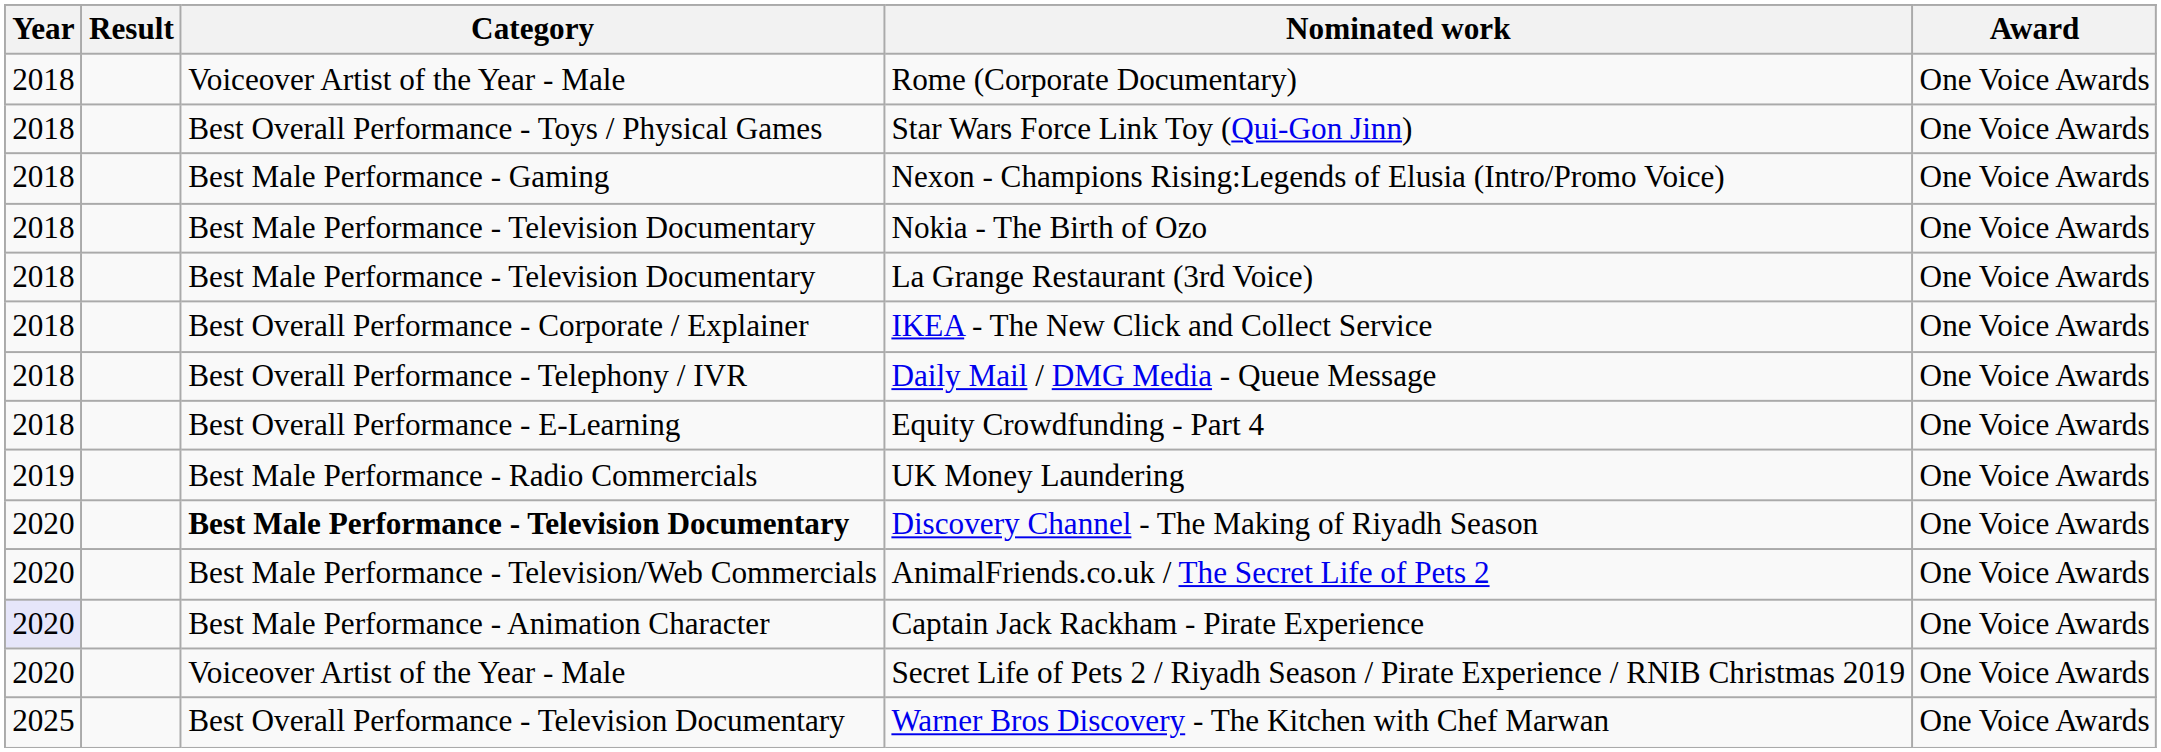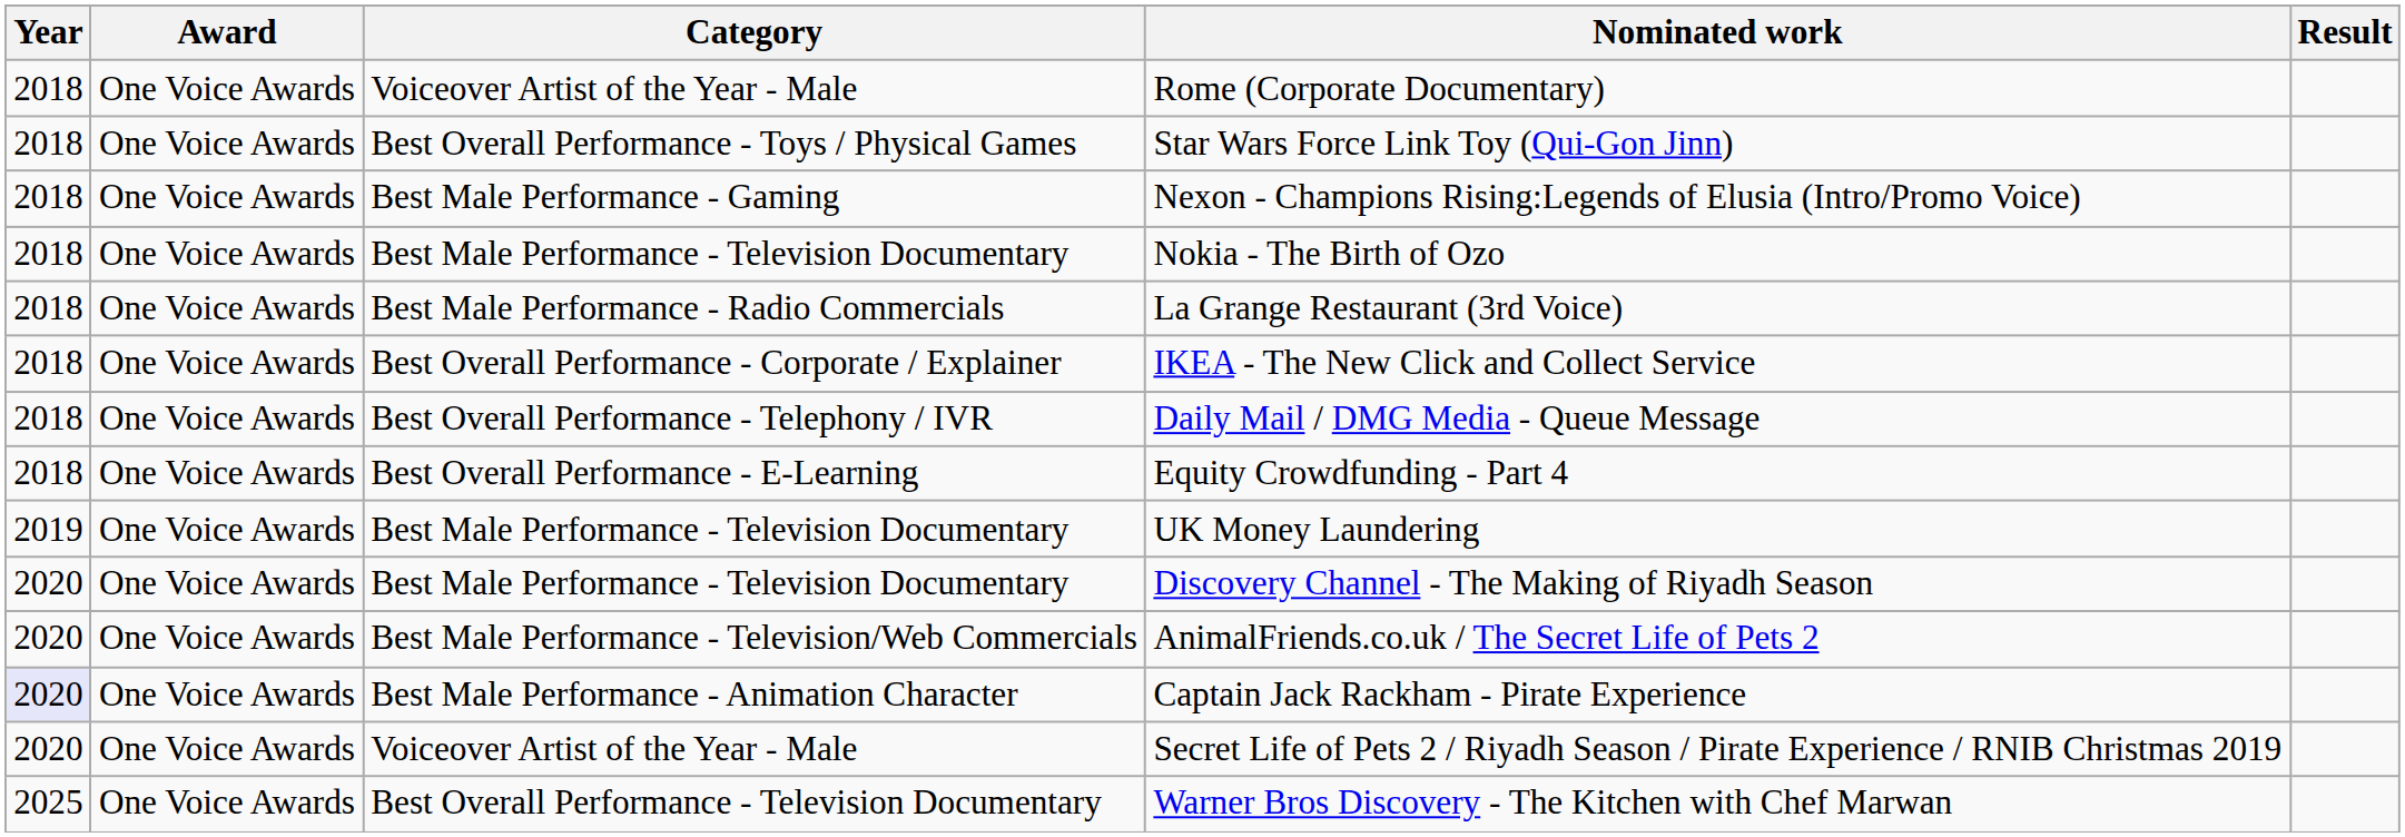 <table class="wikitable">
 <tr>
 <th>Year</th>
-<th>Result</th>
+<th>Award</th>
 <th>Category</th>
 <th>Nominated work</th>
-<th>Award</th>
+<th>Result</th>
 </tr>
 <tr>
 <td>2018</td>
-<td></td>
+<td>One Voice Awards</td>
 <td>Voiceover Artist of the Year - Male</td>
 <td>Rome (Corporate Documentary)</td>
-<td>One Voice Awards</td>
+<td></td>
 </tr>
 <tr>
 <td>2018</td>
-<td></td>
+<td>One Voice Awards</td>
 <td>Best Overall Performance - Toys / Physical Games</td>
 <td>Star Wars Force Link Toy (<a href='#'>Qui-Gon Jinn</a>)</td>
-<td>One Voice Awards</td>
+<td></td>
 </tr>
 <tr>
 <td>2018</td>
-<td></td>
+<td>One Voice Awards</td>
 <td>Best Male Performance - Gaming</td>
 <td>Nexon - Champions Rising:Legends of Elusia (Intro/Promo Voice)</td>
-<td>One Voice Awards</td>
+<td></td>
 </tr>
 <tr>
 <td>2018</td>
-<td></td>
+<td>One Voice Awards</td>
 <td>Best Male Performance - Television Documentary</td>
 <td>Nokia - The Birth of Ozo</td>
-<td>One Voice Awards</td>
+<td></td>
 </tr>
 <tr>
 <td>2018</td>
+<td>One Voice Awards</td>
+<td>Best Male Performance - Radio Commercials</td>
+<td>La Grange Restaurant (3rd Voice)</td>
 <td></td>
-<td>Best Male Performance - Television Documentary</td>
-<td>La Grange Restaurant (3rd Voice)</td>
-<td>One Voice Awards</td>
 </tr>
 <tr>
 <td>2018</td>
-<td></td>
+<td>One Voice Awards</td>
 <td>Best Overall Performance - Corporate / Explainer</td>
 <td><a href='#'>IKEA</a> - The New Click and Collect Service</td>
-<td>One Voice Awards</td>
+<td></td>
 </tr>
 <tr>
 <td>2018</td>
-<td></td>
+<td>One Voice Awards</td>
 <td>Best Overall Performance - Telephony / IVR</td>
 <td><a href='#'>Daily Mail</a> / <a href='#'>DMG Media</a> - Queue Message</td>
-<td>One Voice Awards</td>
+<td></td>
 </tr>
 <tr>
 <td>2018</td>
-<td></td>
+<td>One Voice Awards</td>
 <td>Best Overall Performance - E-Learning</td>
 <td>Equity Crowdfunding - Part 4</td>
-<td>One Voice Awards</td>
+<td></td>
 </tr>
 <tr>
 <td>2019</td>
+<td>One Voice Awards</td>
+<td>Best Male Performance - Television Documentary</td>
+<td>UK Money Laundering</td>
 <td></td>
-<td>Best Male Performance - Radio Commercials</td>
-<td>UK Money Laundering</td>
-<td>One Voice Awards</td>
 </tr>
 <tr>
 <td>2020</td>
+<td>One Voice Awards</td>
+<td>Best Male Performance - Television Documentary</td>
+<td Discovery Channel - The Making of Riyadh Season><a href='#'>Discovery Channel</a> - The Making of Riyadh Season</td>
 <td></td>
-<td><strong>Best Male Performance - Television Documentary</strong></td>
-<td Discovery Channel - The Making of Riyadh Season><a href='#'>Discovery Channel</a> - The Making of Riyadh Season</td>
-<td>One Voice Awards</td>
 </tr>
 <tr>
 <td>2020</td>
-<td></td>
+<td>One Voice Awards</td>
 <td>Best Male Performance - Television/Web Commercials</td>
 <td>AnimalFriends.co.uk / <a href='#'>The Secret Life of Pets 2</a></td>
-<td>One Voice Awards</td>
+<td></td>
 </tr>
 <tr>
 <td style="background: lavender;">2020</td>
-<td></td>
+<td>One Voice Awards</td>
 <td>Best Male Performance - Animation Character</td>
 <td Captain Jack Rackham - Pirate Experience>Captain Jack Rackham - Pirate Experience</td>
-<td>One Voice Awards</td>
+<td></td>
 </tr>
 <tr>
 <td>2020</td>
-<td></td>
+<td>One Voice Awards</td>
 <td>Voiceover Artist of the Year - Male</td>
 <td Secret Life of Pets 2, Riyadh Season, Pirate Experience, RNIB Christmas 2019>Secret Life of Pets 2 / Riyadh Season /  Pirate Experience / RNIB Christmas 2019</td>
-<td>One Voice Awards</td>
+<td></td>
 </tr>
 <tr>
 <td>2025</td>
-<td></td>
+<td>One Voice Awards</td>
 <td>Best Overall Performance - Television Documentary</td>
 <td><a href='#'>Warner Bros Discovery</a> - The Kitchen with Chef Marwan</td>
-<td>One Voice Awards</td>
+<td></td>
 </tr>
 </table>
